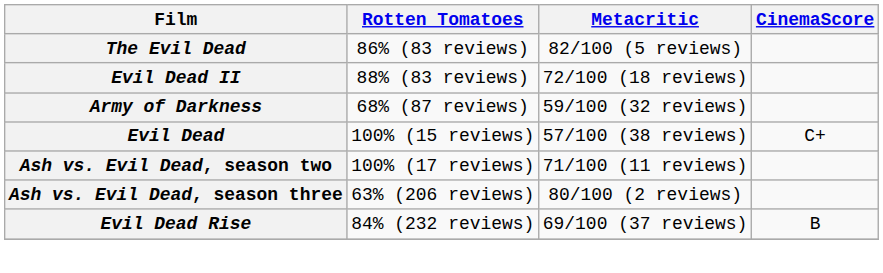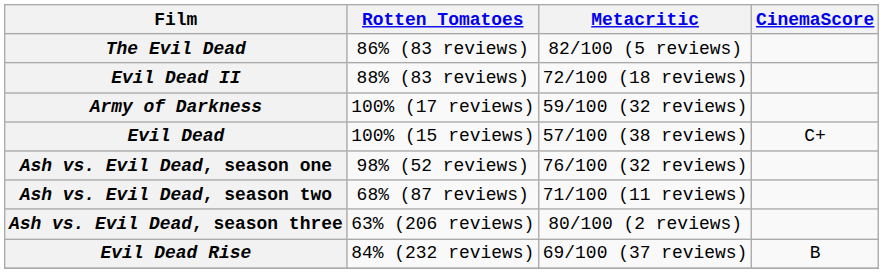 <table class="wikitable plainrowheaders" style="text-align:center;">
 <tr>
 <th>Film</th>
 <th><a href='#'>Rotten Tomatoes</a></th>
 <th><a href='#'>Metacritic</a></th>
 <th><a href='#'>CinemaScore</a></th>
 </tr>
 <tr>
 <th scope="row"><em>The Evil Dead</em></th>
 <td>86% (83 reviews)</td>
 <td>82/100 (5 reviews)</td>
 <td></td>
 </tr>
 <tr>
 <th scope="row"><em>Evil Dead II</em></th>
 <td>88% (83 reviews)</td>
 <td>72/100 (18 reviews)</td>
 <td></td>
 </tr>
 <tr>
 <th scope="row"><em>Army of Darkness</em></th>
-<td>68% (87 reviews)</td>
+<td>100% (17 reviews)</td>
 <td>59/100 (32 reviews)</td>
 <td></td>
 </tr>
 <tr>
 <th scope="row"><em>Evil Dead</em></th>
 <td>100% (15 reviews)</td>
 <td>57/100 (38 reviews)</td>
 <td>C+</td>
 </tr>
 <tr>
+<th scope="row"><em>Ash vs. Evil Dead</em>, season one</th>
+<td>98% (52 reviews)</td>
+<td>76/100 (32 reviews)</td>
+<td></td>
+</tr>
+<tr>
 <th scope="row"><em>Ash vs. Evil Dead</em>, season two</th>
-<td>100% (17 reviews)</td>
+<td>68% (87 reviews)</td>
 <td>71/100 (11 reviews)</td>
 <td></td>
 </tr>
 <tr>
 <th scope="row"><em>Ash vs. Evil Dead</em>, season three</th>
 <td>63% (206 reviews)</td>
 <td>80/100 (2 reviews)</td>
 <td></td>
 </tr>
 <tr>
 <th scope="row"><em>Evil Dead Rise</em></th>
 <td>84% (232 reviews)</td>
 <td>69/100 (37 reviews)</td>
 <td>B</td>
 </tr>
 <tr>
 </tr>
 </table>
